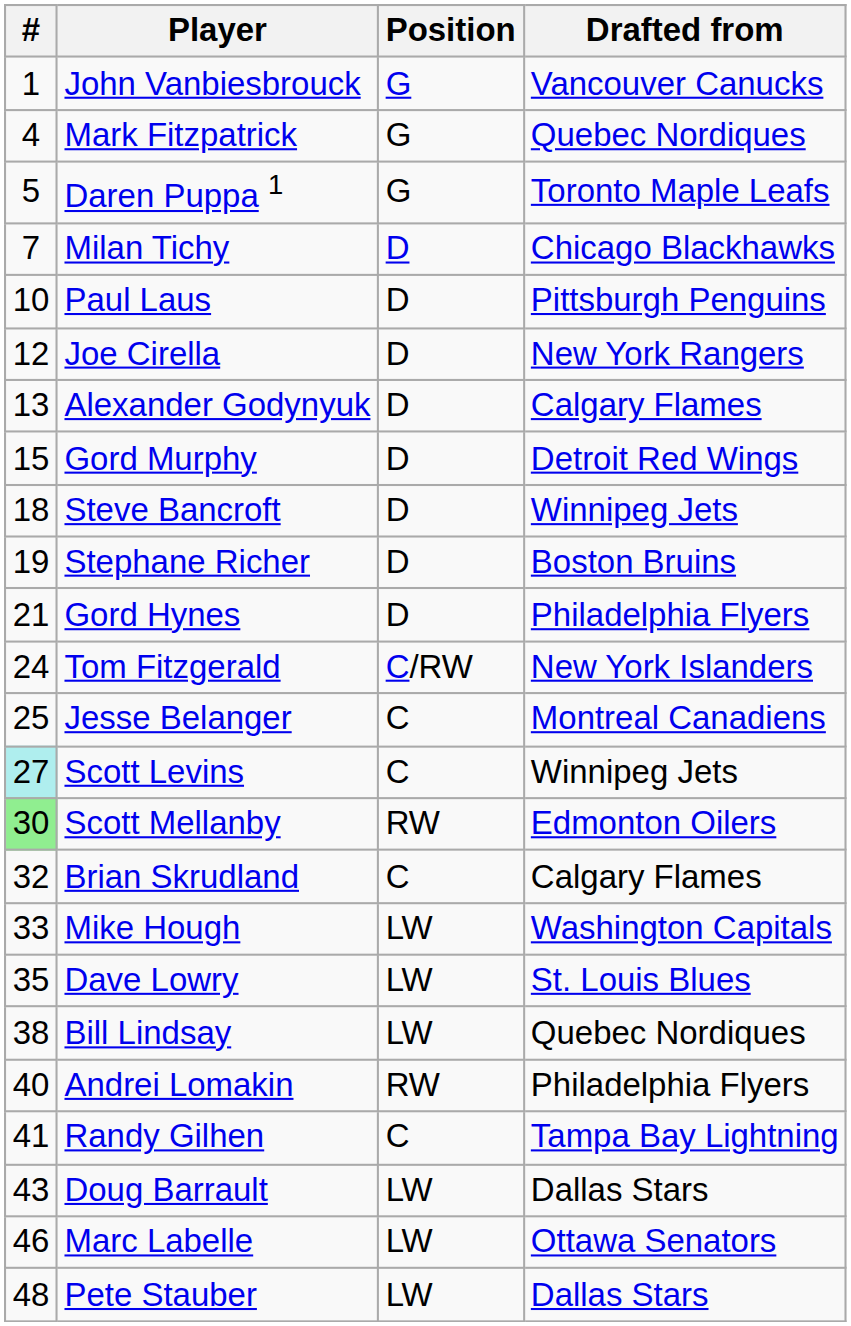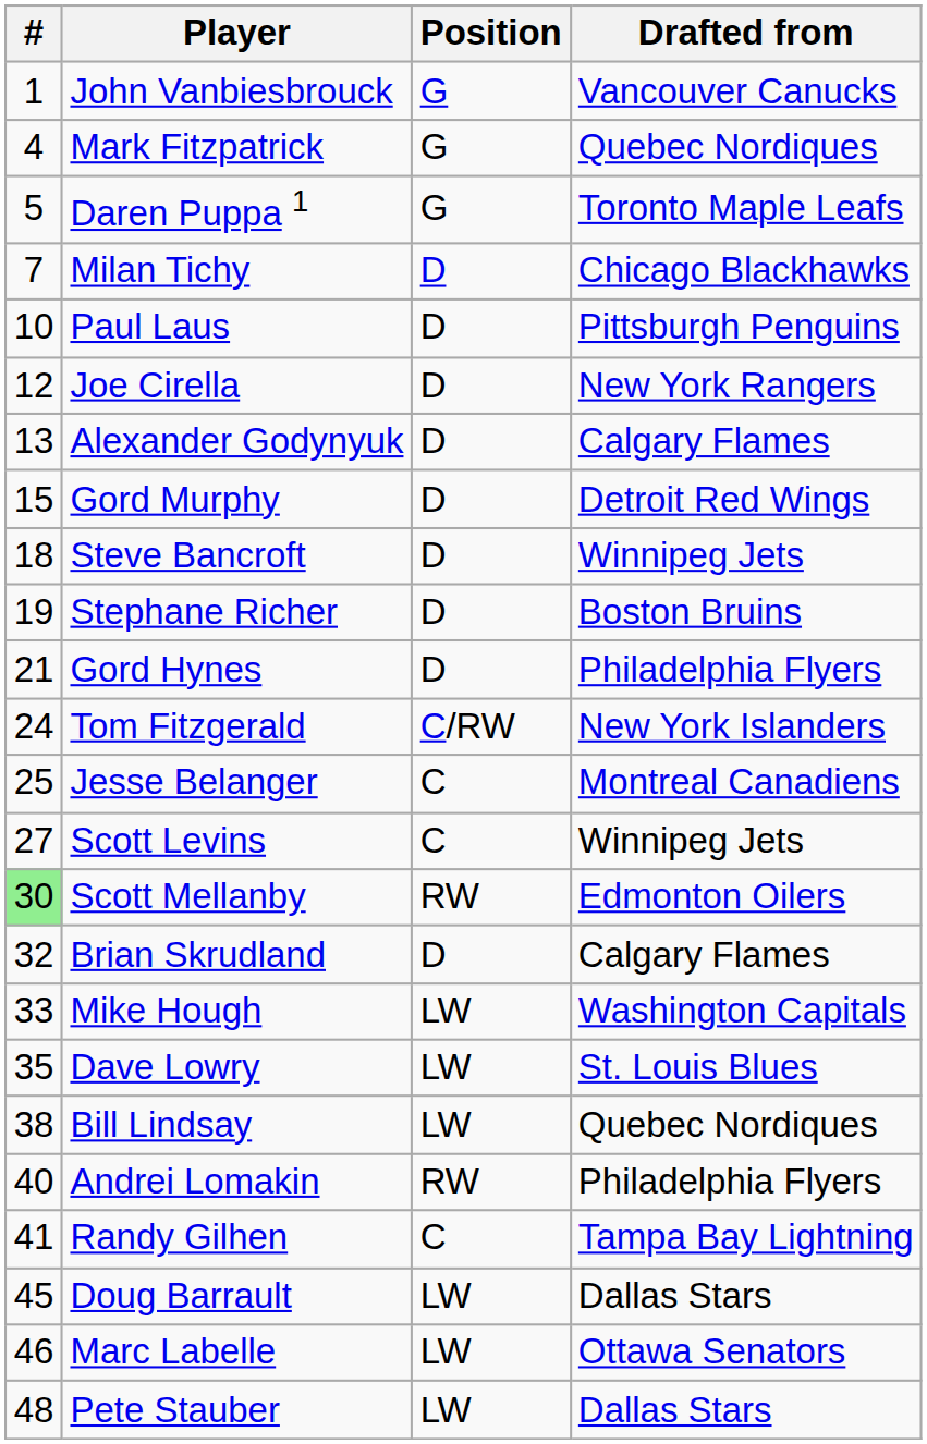 <table class="wikitable">
 <tr>
 <th bgcolor="#DDDDFF">#</th>
 <th bgcolor="#DDDDFF">Player</th>
 <th bgcolor="#DDDDFF">Position</th>
 <th bgcolor="#DDDDFF">Drafted from</th>
 </tr>
 <tr>
 <td style="text-align:center;">1</td>
 <td><a href='#'>John Vanbiesbrouck</a></td>
 <td><a href='#'>G</a></td>
 <td><a href='#'>Vancouver Canucks</a></td>
 </tr>
 <tr>
 <td style="text-align:center;">4</td>
 <td><a href='#'>Mark Fitzpatrick</a></td>
 <td>G</td>
 <td><a href='#'>Quebec Nordiques</a></td>
 </tr>
 <tr>
 <td style="text-align:center;">5</td>
 <td><a href='#'>Daren Puppa</a> <sup>1</sup></td>
 <td>G</td>
 <td><a href='#'>Toronto Maple Leafs</a></td>
 </tr>
 <tr>
 <td style="text-align:center;">7</td>
 <td><a href='#'>Milan Tichy</a></td>
 <td><a href='#'>D</a></td>
 <td><a href='#'>Chicago Blackhawks</a></td>
 </tr>
 <tr>
 <td style="text-align:center;">10</td>
 <td><a href='#'>Paul Laus</a></td>
 <td>D</td>
 <td><a href='#'>Pittsburgh Penguins</a></td>
 </tr>
 <tr>
 <td style="text-align:center;">12</td>
 <td><a href='#'>Joe Cirella</a></td>
 <td>D</td>
 <td><a href='#'>New York Rangers</a></td>
 </tr>
 <tr>
 <td style="text-align:center;">13</td>
 <td><a href='#'>Alexander Godynyuk</a></td>
 <td>D</td>
 <td><a href='#'>Calgary Flames</a></td>
 </tr>
 <tr>
 <td style="text-align:center;">15</td>
 <td><a href='#'>Gord Murphy</a></td>
 <td>D</td>
 <td><a href='#'>Detroit Red Wings</a></td>
 </tr>
 <tr>
 <td style="text-align:center;">18</td>
 <td><a href='#'>Steve Bancroft</a></td>
 <td>D</td>
 <td><a href='#'>Winnipeg Jets</a></td>
 </tr>
 <tr>
 <td style="text-align:center;">19</td>
 <td><a href='#'>Stephane Richer</a></td>
 <td>D</td>
 <td><a href='#'>Boston Bruins</a></td>
 </tr>
 <tr>
 <td style="text-align:center;">21</td>
 <td><a href='#'>Gord Hynes</a></td>
 <td>D</td>
 <td><a href='#'>Philadelphia Flyers</a></td>
 </tr>
 <tr>
 <td style="text-align:center;">24</td>
 <td><a href='#'>Tom Fitzgerald</a></td>
 <td><a href='#'>C</a>/RW</td>
 <td><a href='#'>New York Islanders</a></td>
 </tr>
 <tr>
 <td style="text-align:center;">25</td>
 <td><a href='#'>Jesse Belanger</a></td>
 <td>C</td>
 <td><a href='#'>Montreal Canadiens</a></td>
 </tr>
 <tr>
-<td style="background: paleturquoise; text-align:center;">27</td>
+<td style="text-align:center;">27</td>
 <td><a href='#'>Scott Levins</a></td>
 <td>C</td>
 <td>Winnipeg Jets</td>
 </tr>
 <tr>
 <td style="background: lightgreen; text-align:center;">30</td>
 <td><a href='#'>Scott Mellanby</a></td>
 <td>RW</td>
 <td><a href='#'>Edmonton Oilers</a></td>
 </tr>
 <tr>
 <td style="text-align:center;">32</td>
 <td><a href='#'>Brian Skrudland</a></td>
-<td>C</td>
+<td>D</td>
 <td>Calgary Flames</td>
 </tr>
 <tr>
 <td style="text-align:center;">33</td>
 <td><a href='#'>Mike Hough</a></td>
 <td>LW</td>
 <td><a href='#'>Washington Capitals</a></td>
 </tr>
 <tr>
 <td style="text-align:center;">35</td>
 <td><a href='#'>Dave Lowry</a></td>
 <td>LW</td>
 <td><a href='#'>St. Louis Blues</a></td>
 </tr>
 <tr>
 <td style="text-align:center;">38</td>
 <td><a href='#'>Bill Lindsay</a></td>
 <td>LW</td>
 <td>Quebec Nordiques</td>
 </tr>
 <tr>
 <td style="text-align:center;">40</td>
 <td><a href='#'>Andrei Lomakin</a></td>
 <td>RW</td>
 <td>Philadelphia Flyers</td>
 </tr>
 <tr>
 <td style="text-align:center;">41</td>
 <td><a href='#'>Randy Gilhen</a></td>
 <td>C</td>
 <td><a href='#'>Tampa Bay Lightning</a></td>
 </tr>
 <tr>
-<td style="text-align:center;">43</td>
+<td style="text-align:center;">45</td>
 <td><a href='#'>Doug Barrault</a></td>
 <td>LW</td>
 <td>Dallas Stars</td>
 </tr>
 <tr>
 <td style="text-align:center;">46</td>
 <td><a href='#'>Marc Labelle</a></td>
 <td>LW</td>
 <td><a href='#'>Ottawa Senators</a></td>
 </tr>
 <tr>
 <td style="text-align:center;">48</td>
 <td><a href='#'>Pete Stauber</a></td>
 <td>LW</td>
 <td><a href='#'>Dallas Stars</a></td>
 </tr>
 </table>
